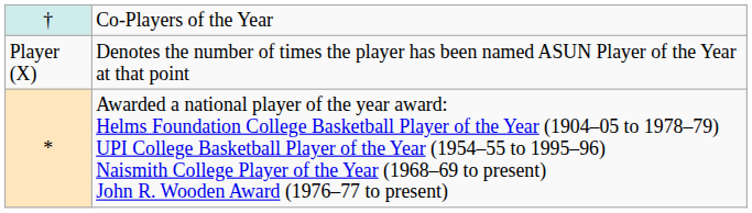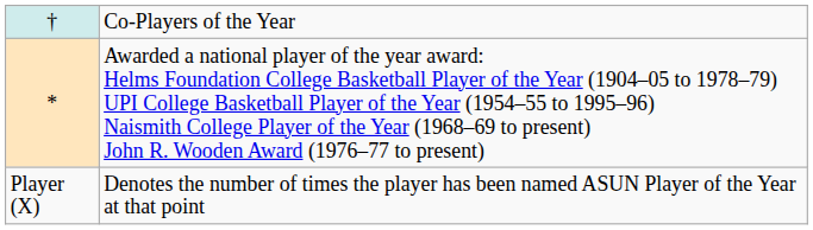 <table class="wikitable">
 <tr>
 <td style="background-color:#CFECEC;" align="center">†</td>
 <td>Co-Players of the Year</td>
 </tr>
 <tr>
+<td style="background-color:#FFE6BD;" align="center">*</td>
+<td>Awarded a national player of the year award:<br><a href='#'>Helms Foundation College Basketball Player of the Year</a> (1904–05 to 1978–79)<br><a href='#'>UPI College Basketball Player of the Year</a> (1954–55 to 1995–96)<br><a href='#'>Naismith College Player of the Year</a> (1968–69 to present)<br><a href='#'>John R. Wooden Award</a> (1976–77 to present)</td>
+</tr>
+<tr>
 <td>Player (X)</td>
 <td>Denotes the number of times the player has been named ASUN Player of the Year at that point</td>
 </tr>
-<tr>
-<td style="background-color:#FFE6BD;" align="center">*</td>
-<td>Awarded a national player of the year award:<br><a href='#'>Helms Foundation College Basketball Player of the Year</a> (1904–05 to 1978–79)<br><a href='#'>UPI College Basketball Player of the Year</a> (1954–55 to 1995–96)<br><a href='#'>Naismith College Player of the Year</a> (1968–69 to present)<br><a href='#'>John R. Wooden Award</a> (1976–77 to present)</td>
-</tr>
 </table>
